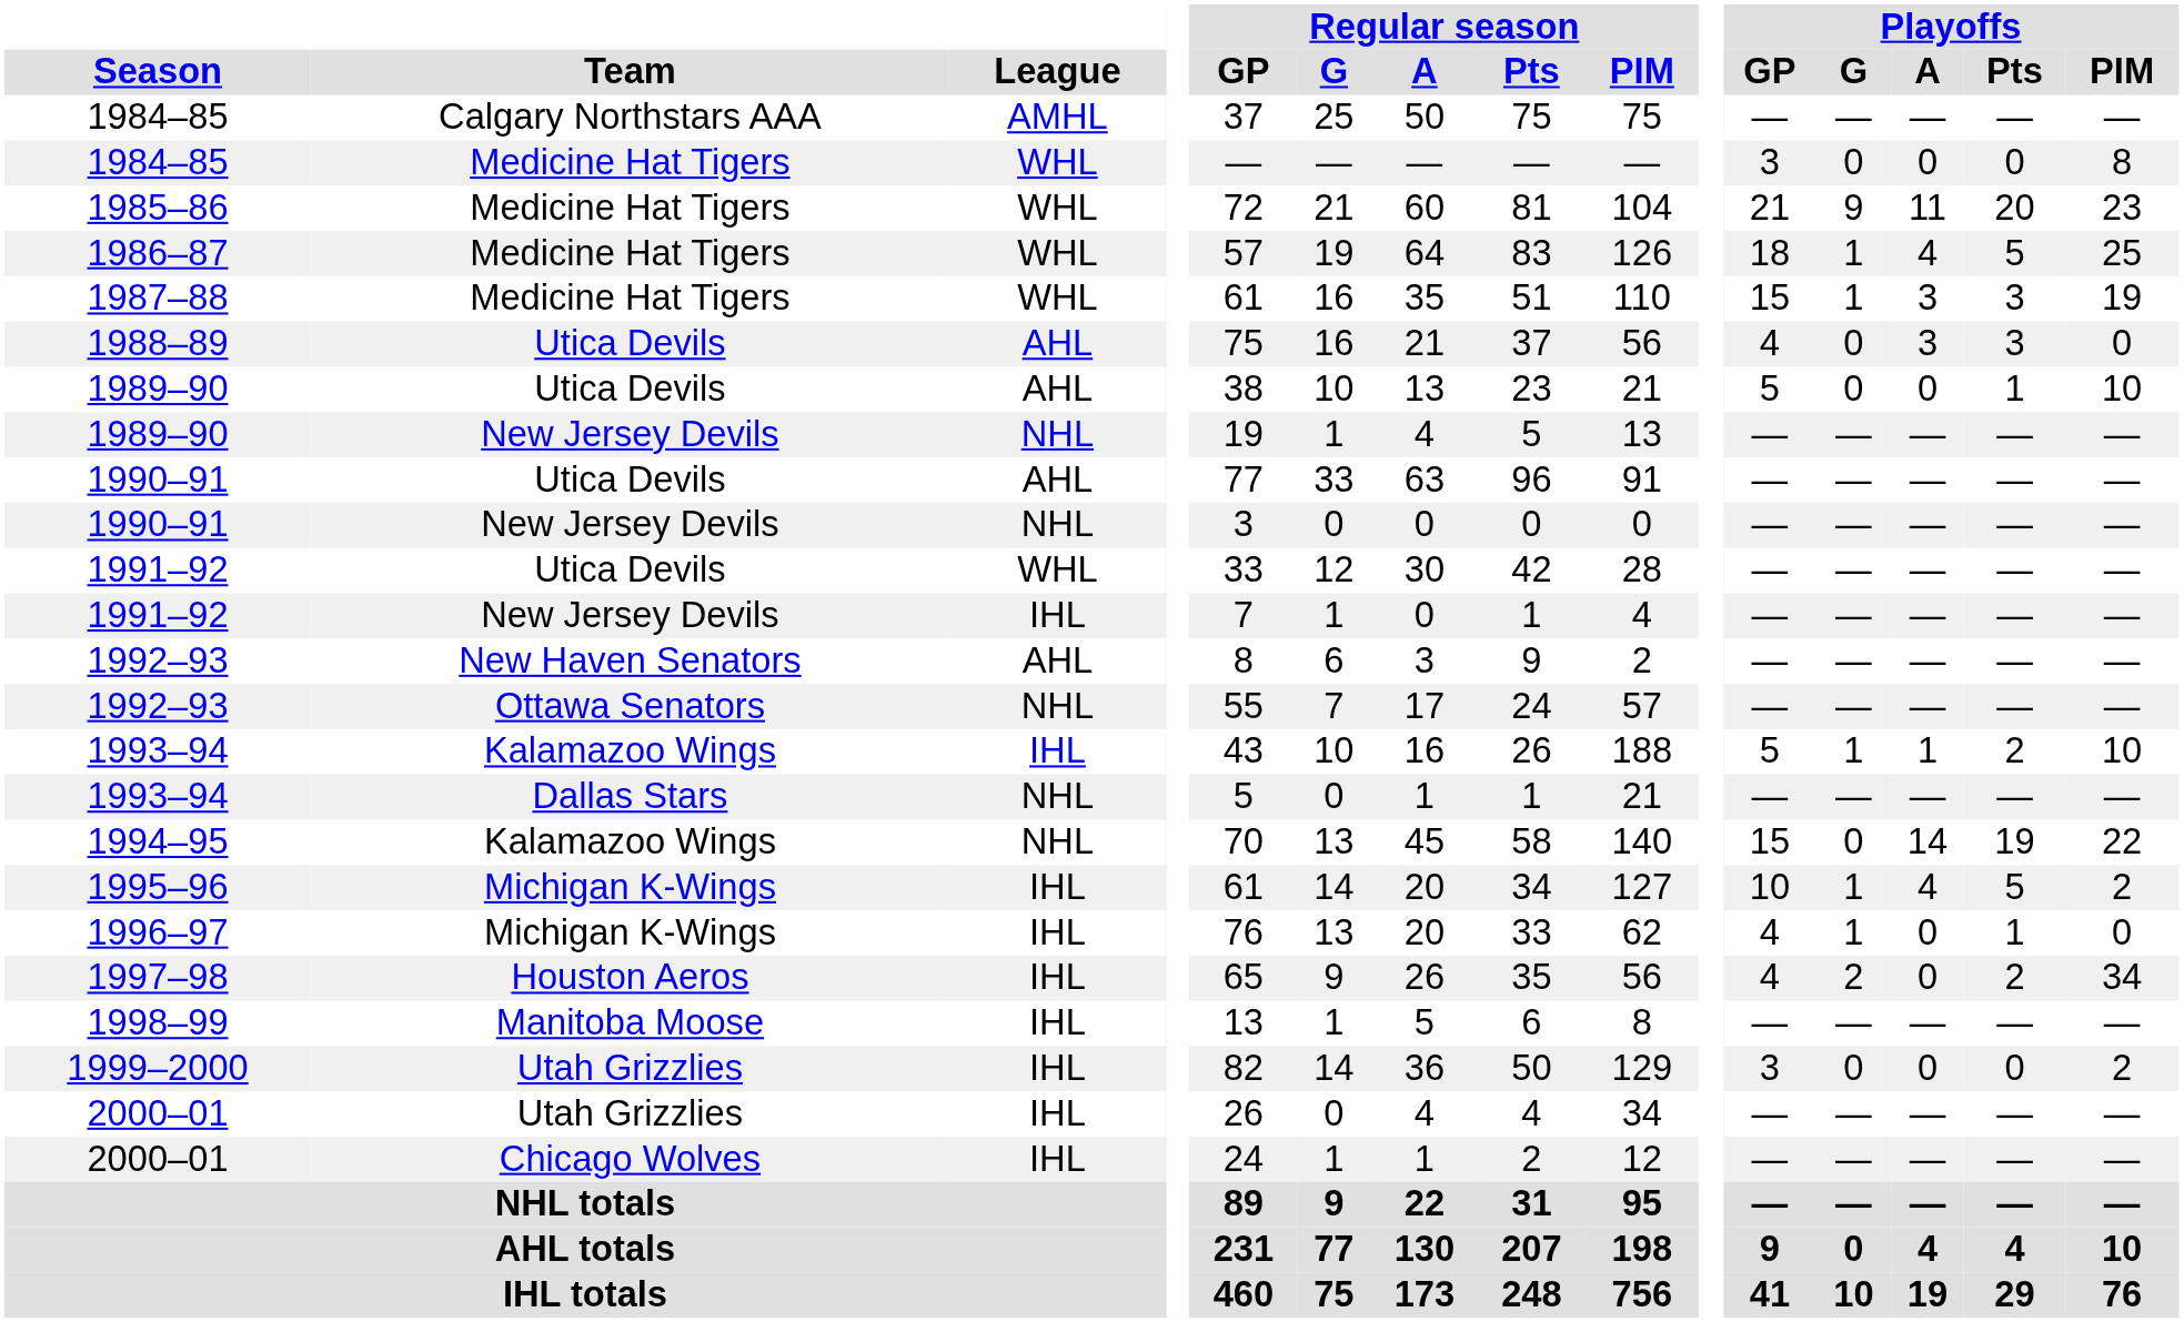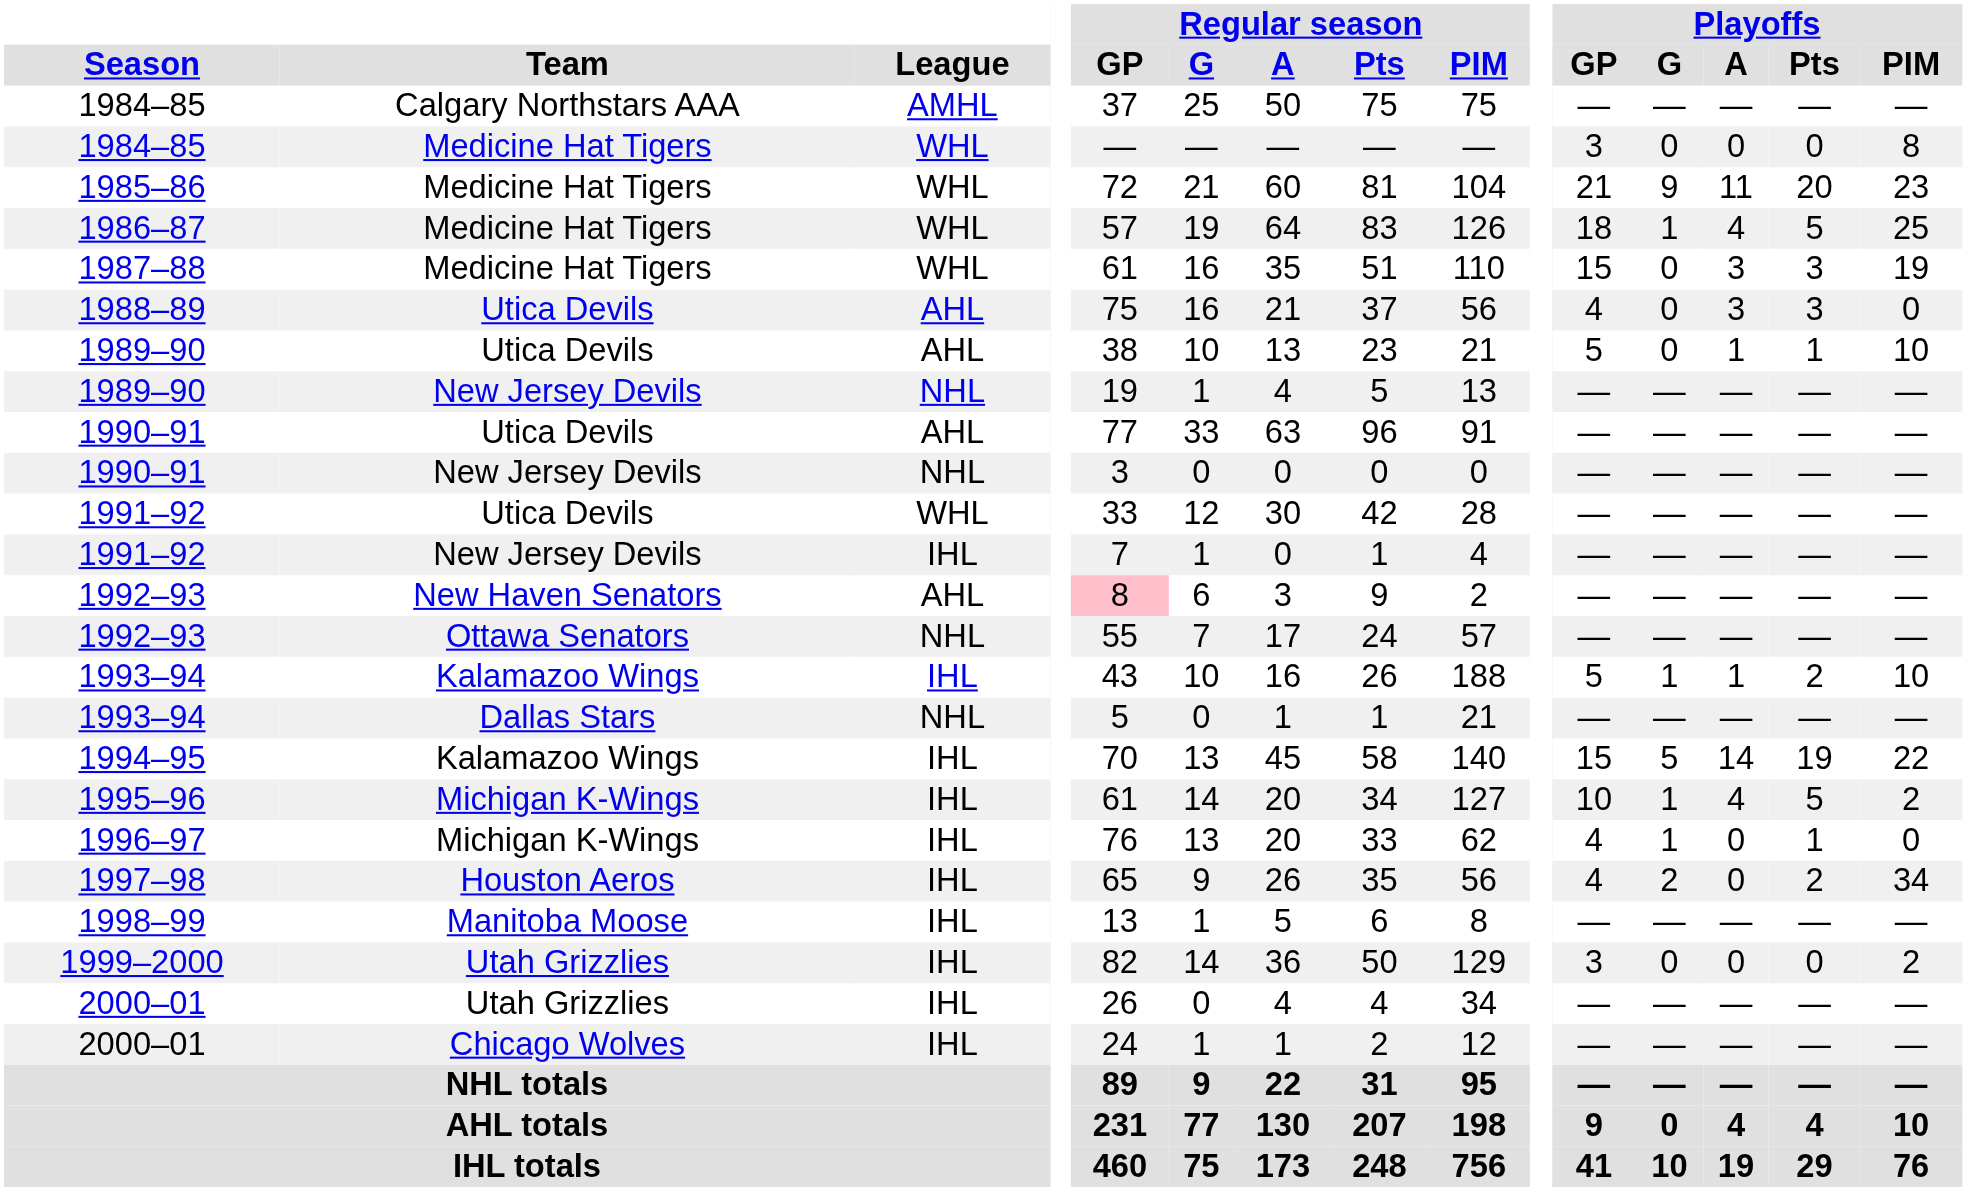 <table border="0" cellpadding="1" cellspacing="0" style="text-align:center; width:60em">
 <tr bgcolor="#e0e0e0">
 <th colspan="3" bgcolor="#ffffff"> </th>
 <th rowspan="99" bgcolor="#ffffff"> </th>
 <th colspan="5"><a href='#'>Regular season</a></th>
 <th rowspan="99" bgcolor="#ffffff"> </th>
 <th colspan="5"><a href='#'>Playoffs</a></th>
 </tr>
 <tr bgcolor="#e0e0e0">
 <th><a href='#'>Season</a></th>
 <th>Team</th>
 <th>League</th>
 <th>GP</th>
 <th><a href='#'>G</a></th>
 <th><a href='#'>A</a></th>
 <th><a href='#'>Pts</a></th>
 <th><a href='#'>PIM</a></th>
 <th>GP</th>
 <th>G</th>
 <th>A</th>
 <th>Pts</th>
 <th>PIM</th>
 </tr>
 <tr>
 <td>1984–85</td>
 <td>Calgary Northstars AAA</td>
 <td><a href='#'>AMHL</a></td>
 <td>37</td>
 <td>25</td>
 <td>50</td>
 <td>75</td>
 <td>75</td>
 <td>—</td>
 <td>—</td>
 <td>—</td>
 <td>—</td>
 <td>—</td>
 </tr>
 <tr bgcolor="#f0f0f0">
 <td><a href='#'>1984–85</a></td>
 <td><a href='#'>Medicine Hat Tigers</a></td>
 <td><a href='#'>WHL</a></td>
 <td>—</td>
 <td>—</td>
 <td>—</td>
 <td>—</td>
 <td>—</td>
 <td>3</td>
 <td>0</td>
 <td>0</td>
 <td>0</td>
 <td>8</td>
 </tr>
 <tr>
 <td><a href='#'>1985–86</a></td>
 <td>Medicine Hat Tigers</td>
 <td>WHL</td>
 <td>72</td>
 <td>21</td>
 <td>60</td>
 <td>81</td>
 <td>104</td>
 <td>21</td>
 <td>9</td>
 <td>11</td>
 <td>20</td>
 <td>23</td>
 </tr>
 <tr bgcolor="#f0f0f0">
 <td><a href='#'>1986–87</a></td>
 <td>Medicine Hat Tigers</td>
 <td>WHL</td>
 <td>57</td>
 <td>19</td>
 <td>64</td>
 <td>83</td>
 <td>126</td>
 <td>18</td>
 <td>1</td>
 <td>4</td>
 <td>5</td>
 <td>25</td>
 </tr>
 <tr>
 <td><a href='#'>1987–88</a></td>
 <td>Medicine Hat Tigers</td>
 <td>WHL</td>
 <td>61</td>
 <td>16</td>
 <td>35</td>
 <td>51</td>
 <td>110</td>
 <td>15</td>
-<td>1</td>
+<td>0</td>
 <td>3</td>
 <td>3</td>
 <td>19</td>
 </tr>
 <tr bgcolor="#f0f0f0">
 <td><a href='#'>1988–89</a></td>
 <td><a href='#'>Utica Devils</a></td>
 <td><a href='#'>AHL</a></td>
 <td>75</td>
 <td>16</td>
 <td>21</td>
 <td>37</td>
 <td>56</td>
 <td>4</td>
 <td>0</td>
 <td>3</td>
 <td>3</td>
 <td>0</td>
 </tr>
 <tr>
 <td><a href='#'>1989–90</a></td>
 <td>Utica Devils</td>
 <td>AHL</td>
 <td>38</td>
 <td>10</td>
 <td>13</td>
 <td>23</td>
 <td>21</td>
 <td>5</td>
 <td>0</td>
-<td>0</td>
+<td>1</td>
 <td>1</td>
 <td>10</td>
 </tr>
 <tr bgcolor="#f0f0f0">
 <td><a href='#'>1989–90</a></td>
 <td><a href='#'>New Jersey Devils</a></td>
 <td><a href='#'>NHL</a></td>
 <td>19</td>
 <td>1</td>
 <td>4</td>
 <td>5</td>
 <td>13</td>
 <td>—</td>
 <td>—</td>
 <td>—</td>
 <td>—</td>
 <td>—</td>
 </tr>
 <tr>
 <td><a href='#'>1990–91</a></td>
 <td>Utica Devils</td>
 <td>AHL</td>
 <td>77</td>
 <td>33</td>
 <td>63</td>
 <td>96</td>
 <td>91</td>
 <td>—</td>
 <td>—</td>
 <td>—</td>
 <td>—</td>
 <td>—</td>
 </tr>
 <tr bgcolor="#f0f0f0">
 <td><a href='#'>1990–91</a></td>
 <td>New Jersey Devils</td>
 <td>NHL</td>
 <td>3</td>
 <td>0</td>
 <td>0</td>
 <td>0</td>
 <td>0</td>
 <td>—</td>
 <td>—</td>
 <td>—</td>
 <td>—</td>
 <td>—</td>
 </tr>
 <tr>
 <td><a href='#'>1991–92</a></td>
 <td>Utica Devils</td>
 <td>WHL</td>
 <td>33</td>
 <td>12</td>
 <td>30</td>
 <td>42</td>
 <td>28</td>
 <td>—</td>
 <td>—</td>
 <td>—</td>
 <td>—</td>
 <td>—</td>
 </tr>
 <tr bgcolor="#f0f0f0">
 <td><a href='#'>1991–92</a></td>
 <td>New Jersey Devils</td>
 <td>IHL</td>
 <td>7</td>
 <td>1</td>
 <td>0</td>
 <td>1</td>
 <td>4</td>
 <td>—</td>
 <td>—</td>
 <td>—</td>
 <td>—</td>
 <td>—</td>
 </tr>
 <tr>
 <td><a href='#'>1992–93</a></td>
 <td><a href='#'>New Haven Senators</a></td>
 <td>AHL</td>
-<td>8</td>
+<td style="background: pink;">8</td>
 <td>6</td>
 <td>3</td>
 <td>9</td>
 <td>2</td>
 <td>—</td>
 <td>—</td>
 <td>—</td>
 <td>—</td>
 <td>—</td>
 </tr>
 <tr bgcolor="#f0f0f0">
 <td><a href='#'>1992–93</a></td>
 <td><a href='#'>Ottawa Senators</a></td>
 <td>NHL</td>
 <td>55</td>
 <td>7</td>
 <td>17</td>
 <td>24</td>
 <td>57</td>
 <td>—</td>
 <td>—</td>
 <td>—</td>
 <td>—</td>
 <td>—</td>
 </tr>
 <tr>
 <td><a href='#'>1993–94</a></td>
 <td><a href='#'>Kalamazoo Wings</a></td>
 <td><a href='#'>IHL</a></td>
 <td>43</td>
 <td>10</td>
 <td>16</td>
 <td>26</td>
 <td>188</td>
 <td>5</td>
 <td>1</td>
 <td>1</td>
 <td>2</td>
 <td>10</td>
 </tr>
 <tr bgcolor="#f0f0f0">
 <td><a href='#'>1993–94</a></td>
 <td><a href='#'>Dallas Stars</a></td>
 <td>NHL</td>
 <td>5</td>
 <td>0</td>
 <td>1</td>
 <td>1</td>
 <td>21</td>
 <td>—</td>
 <td>—</td>
 <td>—</td>
 <td>—</td>
 <td>—</td>
 </tr>
 <tr>
 <td><a href='#'>1994–95</a></td>
 <td>Kalamazoo Wings</td>
-<td>NHL</td>
+<td>IHL</td>
 <td>70</td>
 <td>13</td>
 <td>45</td>
 <td>58</td>
 <td>140</td>
 <td>15</td>
-<td>0</td>
+<td>5</td>
 <td>14</td>
 <td>19</td>
 <td>22</td>
 </tr>
 <tr bgcolor="#f0f0f0">
 <td><a href='#'>1995–96</a></td>
 <td><a href='#'>Michigan K-Wings</a></td>
 <td>IHL</td>
 <td>61</td>
 <td>14</td>
 <td>20</td>
 <td>34</td>
 <td>127</td>
 <td>10</td>
 <td>1</td>
 <td>4</td>
 <td>5</td>
 <td>2</td>
 </tr>
 <tr>
 <td><a href='#'>1996–97</a></td>
 <td>Michigan K-Wings</td>
 <td>IHL</td>
 <td>76</td>
 <td>13</td>
 <td>20</td>
 <td>33</td>
 <td>62</td>
 <td>4</td>
 <td>1</td>
 <td>0</td>
 <td>1</td>
 <td>0</td>
 </tr>
 <tr bgcolor="#f0f0f0">
 <td><a href='#'>1997–98</a></td>
 <td><a href='#'>Houston Aeros</a></td>
 <td>IHL</td>
 <td>65</td>
 <td>9</td>
 <td>26</td>
 <td>35</td>
 <td>56</td>
 <td>4</td>
 <td>2</td>
 <td>0</td>
 <td>2</td>
 <td>34</td>
 </tr>
 <tr>
 <td><a href='#'>1998–99</a></td>
 <td><a href='#'>Manitoba Moose</a></td>
 <td>IHL</td>
 <td>13</td>
 <td>1</td>
 <td>5</td>
 <td>6</td>
 <td>8</td>
 <td>—</td>
 <td>—</td>
 <td>—</td>
 <td>—</td>
 <td>—</td>
 </tr>
 <tr bgcolor="#f0f0f0">
 <td><a href='#'>1999–2000</a></td>
 <td><a href='#'>Utah Grizzlies</a></td>
 <td>IHL</td>
 <td>82</td>
 <td>14</td>
 <td>36</td>
 <td>50</td>
 <td>129</td>
 <td>3</td>
 <td>0</td>
 <td>0</td>
 <td>0</td>
 <td>2</td>
 </tr>
 <tr>
 <td><a href='#'>2000–01</a></td>
 <td>Utah Grizzlies</td>
 <td>IHL</td>
 <td>26</td>
 <td>0</td>
 <td>4</td>
 <td>4</td>
 <td>34</td>
 <td>—</td>
 <td>—</td>
 <td>—</td>
 <td>—</td>
 <td>—</td>
 </tr>
 <tr bgcolor="#f0f0f0">
 <td>2000–01</td>
 <td><a href='#'>Chicago Wolves</a></td>
 <td>IHL</td>
 <td>24</td>
 <td>1</td>
 <td>1</td>
 <td>2</td>
 <td>12</td>
 <td>—</td>
 <td>—</td>
 <td>—</td>
 <td>—</td>
 <td>—</td>
 </tr>
 <tr style="background:#e0e0e0;">
 <th colspan="3">NHL totals</th>
 <th>89</th>
 <th>9</th>
 <th>22</th>
 <th>31</th>
 <th>95</th>
 <th>—</th>
 <th>—</th>
 <th>—</th>
 <th>—</th>
 <th>—</th>
 </tr>
 <tr style="background:#e0e0e0;">
 <th colspan="3">AHL totals</th>
 <th>231</th>
 <th>77</th>
 <th>130</th>
 <th>207</th>
 <th>198</th>
 <th>9</th>
 <th>0</th>
 <th>4</th>
 <th>4</th>
 <th>10</th>
 </tr>
 <tr style="background:#e0e0e0;">
 <th colspan="3">IHL totals</th>
 <th>460</th>
 <th>75</th>
 <th>173</th>
 <th>248</th>
 <th>756</th>
 <th>41</th>
 <th>10</th>
 <th>19</th>
 <th>29</th>
 <th>76</th>
 </tr>
 </table>
